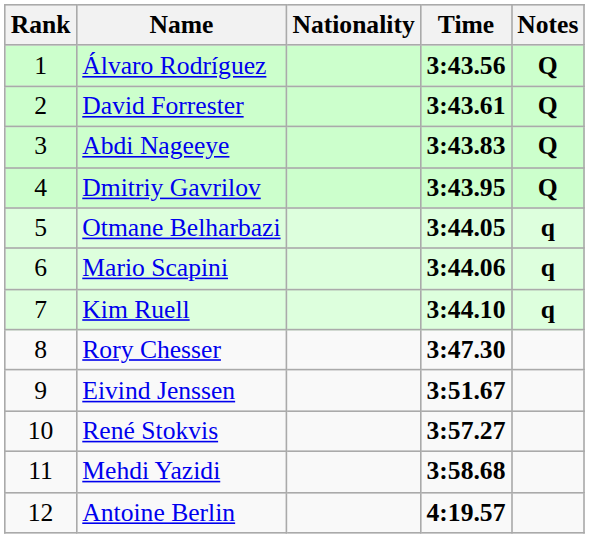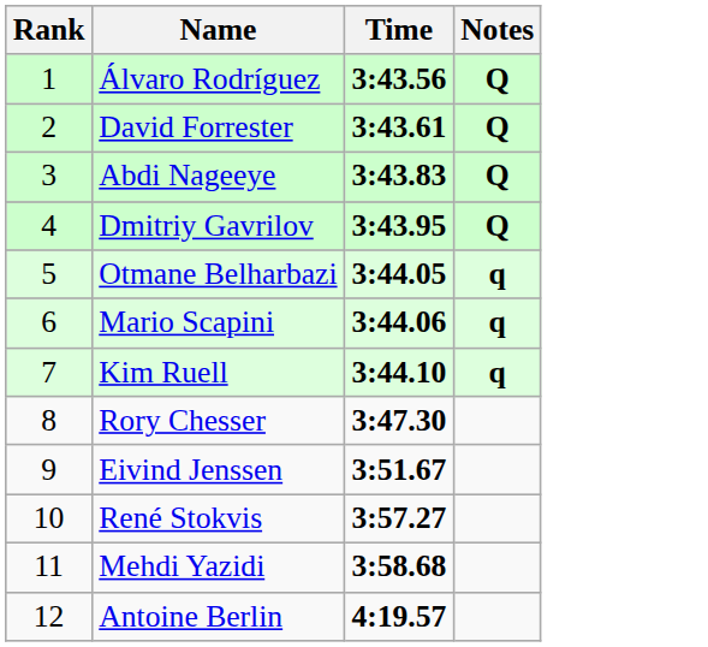 <table class="wikitable sortable" style="text-align:center">
 <tr>
 <th>Rank</th>
 <th>Name</th>
-<th>Nationality</th>
 <th>Time</th>
 <th>Notes</th>
 </tr>
 <tr bgcolor=ccffcc>
 <td>1</td>
 <td align=left><a href='#'>Álvaro Rodríguez</a></td>
-<td align=left></td>
 <td><strong>3:43.56</strong></td>
 <td><strong>Q</strong></td>
 </tr>
 <tr bgcolor=ccffcc>
 <td>2</td>
 <td align=left><a href='#'>David Forrester</a></td>
-<td align=left></td>
 <td><strong>3:43.61</strong></td>
 <td><strong>Q</strong></td>
 </tr>
 <tr bgcolor=ccffcc>
 <td>3</td>
 <td align=left><a href='#'>Abdi Nageeye</a></td>
-<td align=left></td>
 <td><strong>3:43.83</strong></td>
 <td><strong>Q</strong></td>
 </tr>
 <tr bgcolor=ccffcc>
 <td>4</td>
 <td align=left><a href='#'>Dmitriy Gavrilov</a></td>
-<td align=left></td>
 <td><strong>3:43.95</strong></td>
 <td><strong>Q</strong></td>
 </tr>
 <tr bgcolor=ddffdd>
 <td>5</td>
 <td align=left><a href='#'>Otmane Belharbazi</a></td>
-<td align=left></td>
 <td><strong>3:44.05</strong></td>
 <td><strong>q</strong></td>
 </tr>
 <tr bgcolor=ddffdd>
 <td>6</td>
 <td align=left><a href='#'>Mario Scapini</a></td>
-<td align=left></td>
 <td><strong>3:44.06</strong></td>
 <td><strong>q</strong></td>
 </tr>
 <tr bgcolor=ddffdd>
 <td>7</td>
 <td align=left><a href='#'>Kim Ruell</a></td>
-<td align=left></td>
 <td><strong>3:44.10</strong></td>
 <td><strong>q</strong></td>
 </tr>
 <tr>
 <td>8</td>
 <td align=left><a href='#'>Rory Chesser</a></td>
-<td align=left></td>
 <td><strong>3:47.30</strong></td>
 <td></td>
 </tr>
 <tr>
 <td>9</td>
 <td align=left><a href='#'>Eivind Jenssen</a></td>
-<td align=left></td>
 <td><strong>3:51.67</strong></td>
 <td></td>
 </tr>
 <tr>
 <td>10</td>
 <td align=left><a href='#'>René Stokvis</a></td>
-<td align=left></td>
 <td><strong>3:57.27</strong></td>
 <td></td>
 </tr>
 <tr>
 <td>11</td>
 <td align=left><a href='#'>Mehdi Yazidi</a></td>
-<td align=left></td>
 <td><strong>3:58.68</strong></td>
 <td></td>
 </tr>
 <tr>
 <td>12</td>
 <td align=left><a href='#'>Antoine Berlin</a></td>
-<td align=left></td>
 <td><strong>4:19.57</strong></td>
 <td></td>
 </tr>
 </table>
